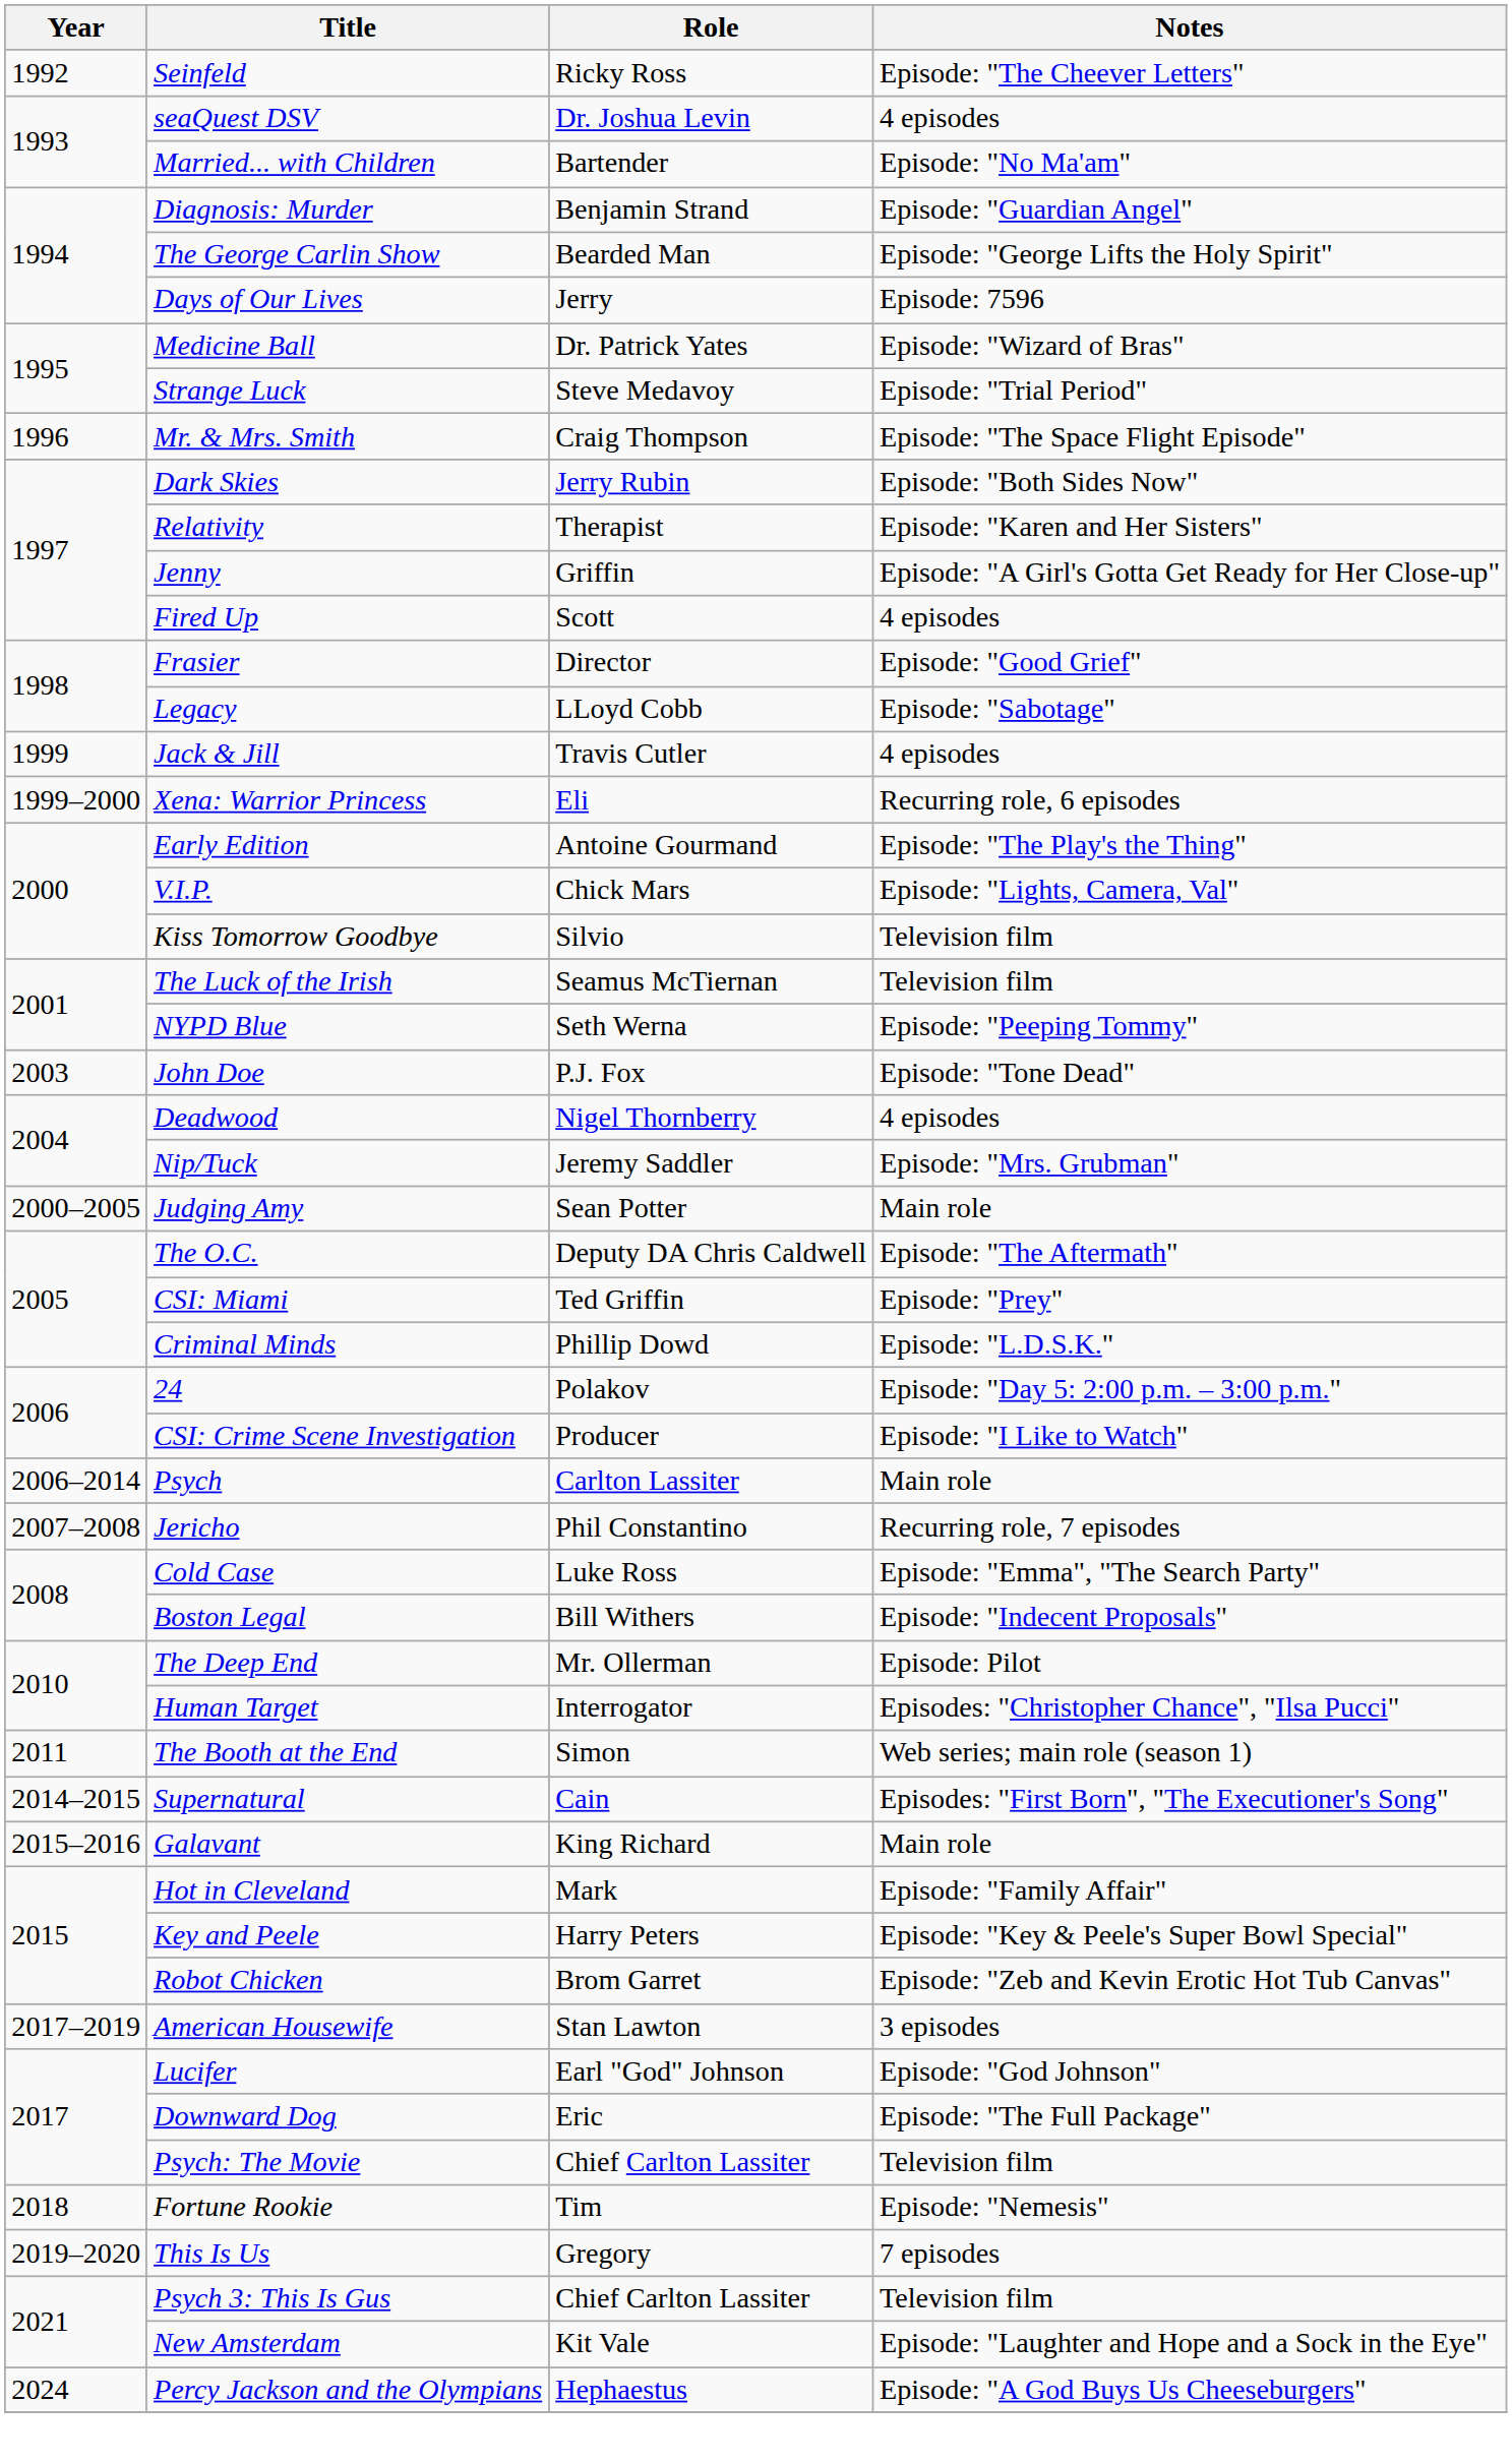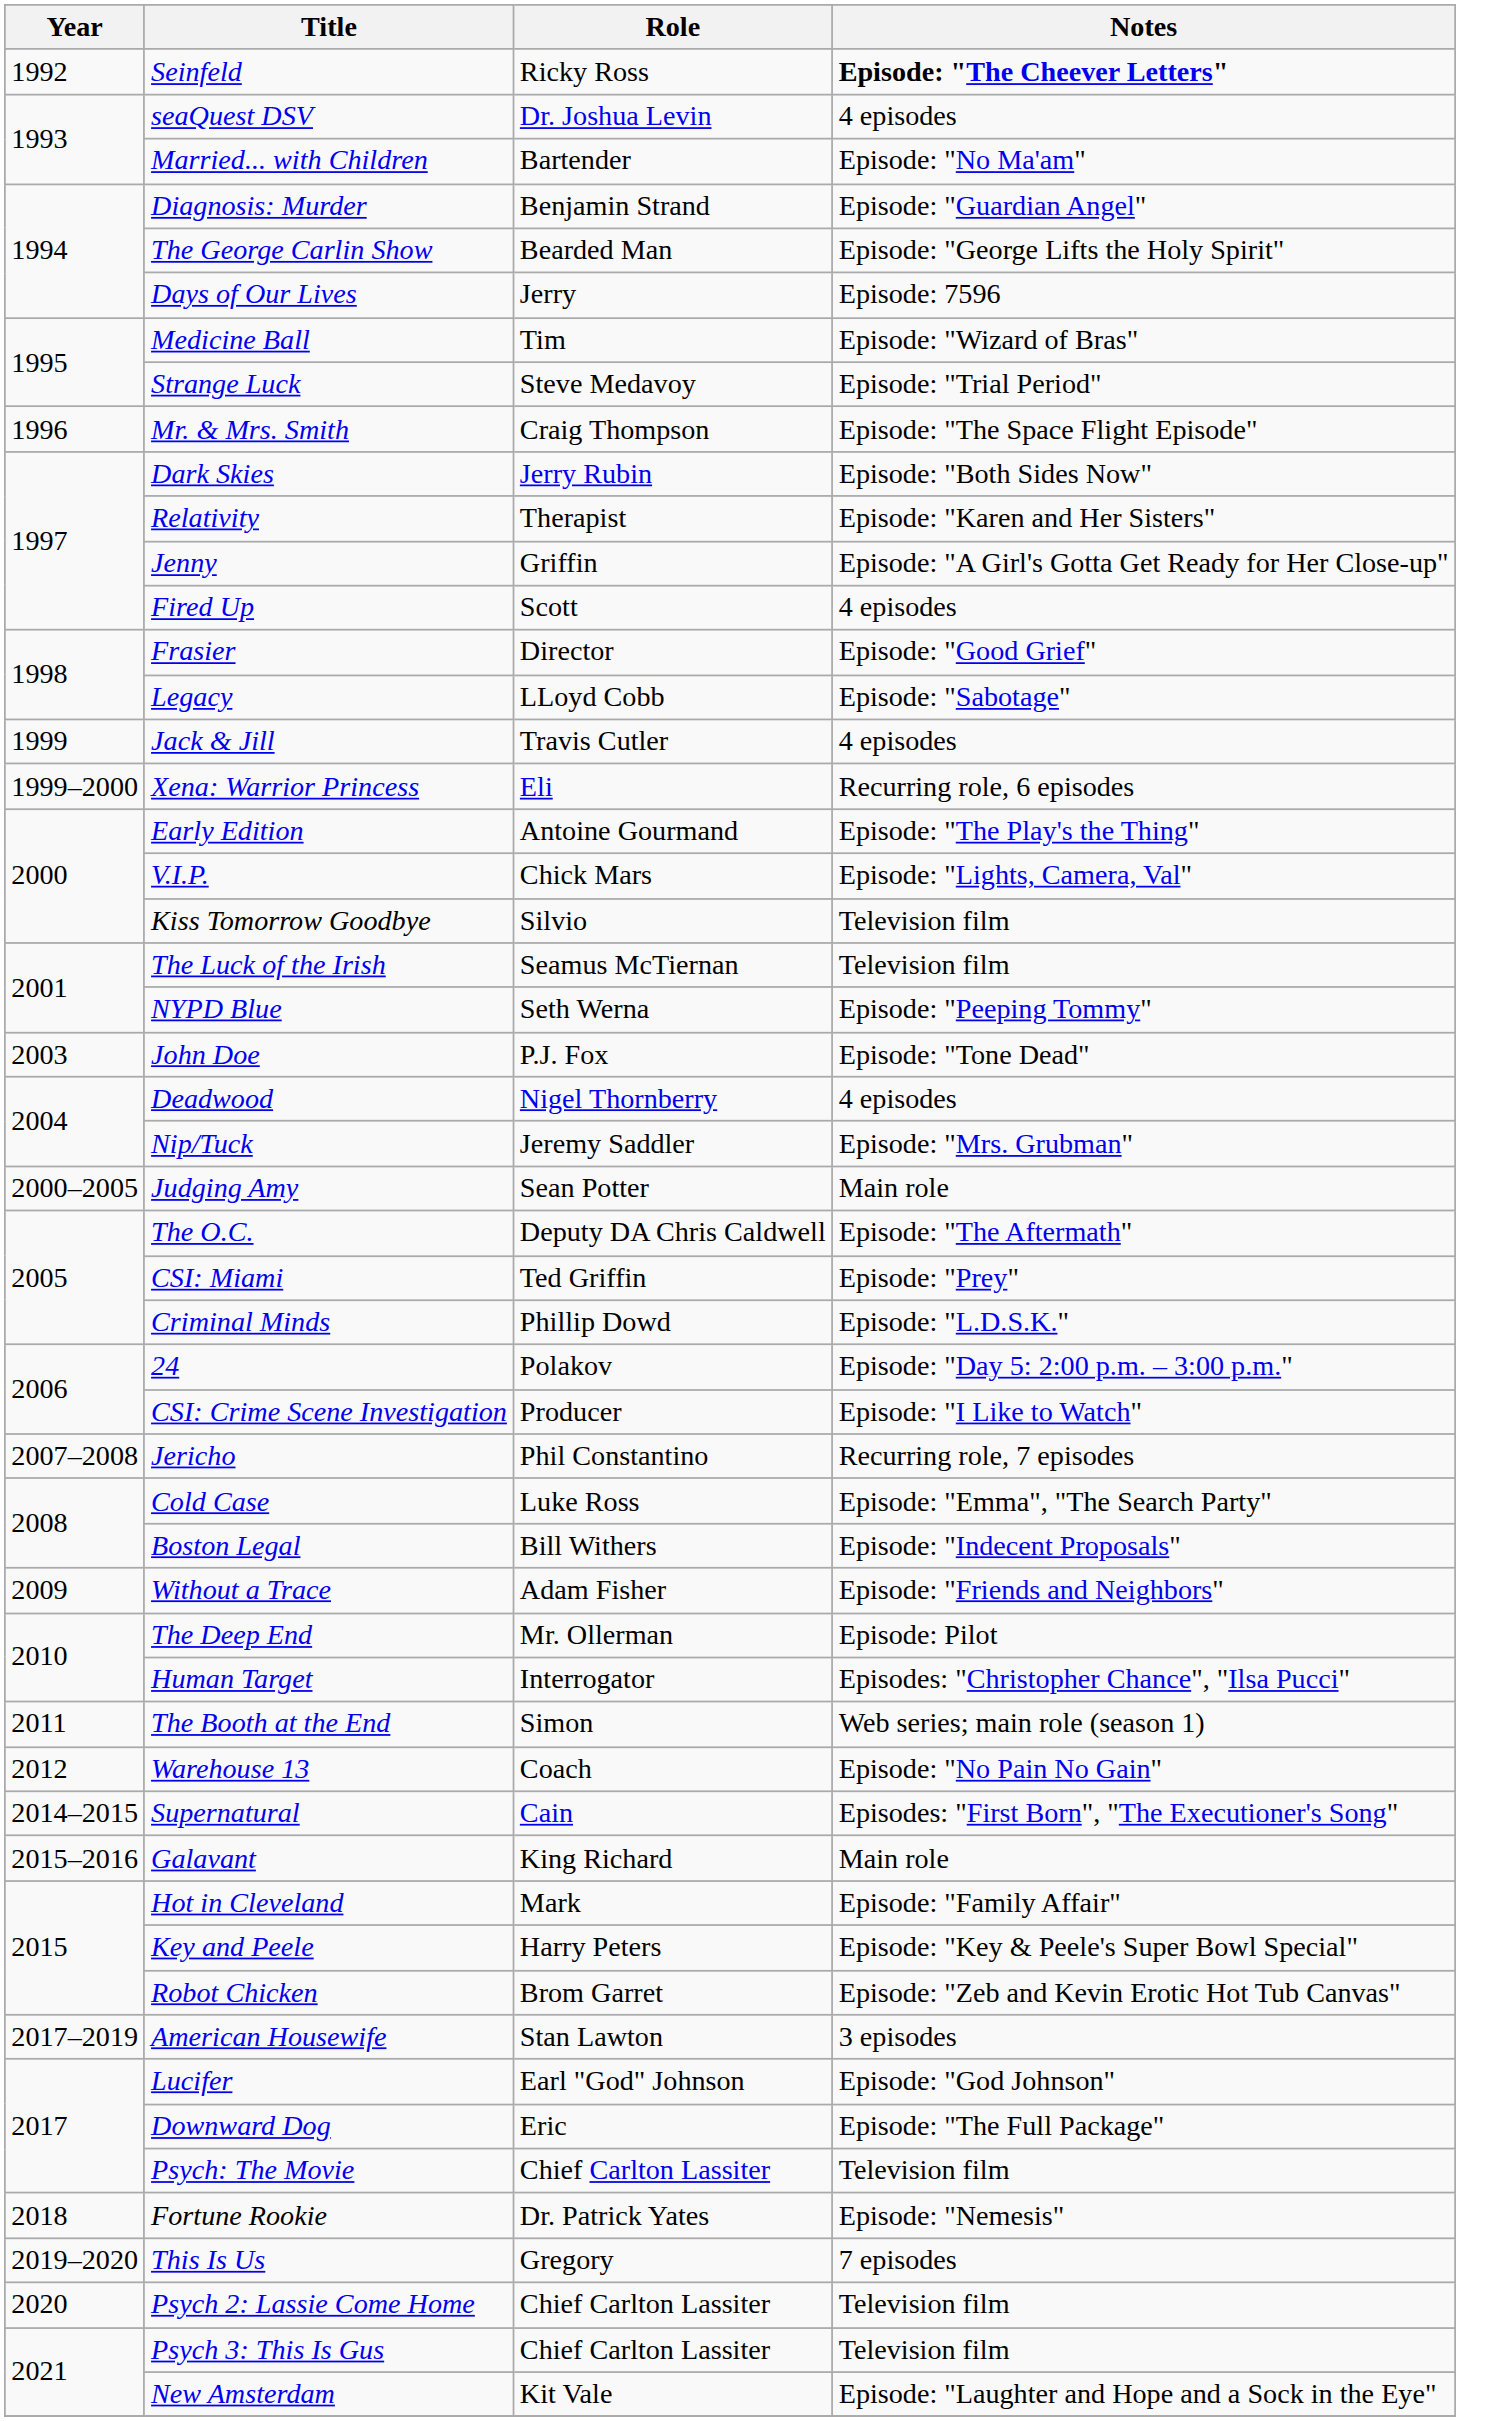 <table class="wikitable sortable">
 <tr>
 <th>Year</th>
 <th>Title</th>
 <th>Role</th>
 <th class="unsortable">Notes</th>
 </tr>
 <tr>
 <td>1992</td>
 <td><em><a href='#'>Seinfeld</a></em></td>
 <td>Ricky Ross</td>
-<td>Episode: "<a href='#'>The Cheever Letters</a>"</td>
+<td><strong>Episode: "<a href='#'>The Cheever Letters</a>"</strong></td>
 </tr>
 <tr>
 <td rowspan=2>1993</td>
 <td><em><a href='#'>seaQuest DSV</a></em></td>
 <td><a href='#'>Dr. Joshua Levin</a></td>
 <td>4 episodes</td>
 </tr>
 <tr>
 <td><em><a href='#'>Married... with Children</a></em></td>
 <td>Bartender</td>
 <td>Episode: "<a href='#'>No Ma'am</a>"</td>
 </tr>
 <tr>
 <td rowspan=3>1994</td>
 <td><em><a href='#'>Diagnosis: Murder</a></em></td>
 <td>Benjamin Strand</td>
 <td>Episode: "<a href='#'>Guardian Angel</a>"</td>
 </tr>
 <tr>
 <td><em><a href='#'>The George Carlin Show</a></em></td>
 <td>Bearded Man</td>
 <td>Episode: "George Lifts the Holy Spirit"</td>
 </tr>
 <tr>
 <td><em><a href='#'>Days of Our Lives</a></em></td>
 <td>Jerry</td>
 <td>Episode: 7596</td>
 </tr>
 <tr>
 <td rowspan=2>1995</td>
 <td><em><a href='#'>Medicine Ball</a></em></td>
-<td>Dr. Patrick Yates</td>
+<td>Tim</td>
 <td>Episode: "Wizard of Bras"</td>
 </tr>
 <tr>
 <td><em><a href='#'>Strange Luck</a></em></td>
 <td>Steve Medavoy</td>
 <td>Episode: "Trial Period"</td>
 </tr>
 <tr>
 <td>1996</td>
 <td><em><a href='#'>Mr. & Mrs. Smith</a></em></td>
 <td>Craig Thompson</td>
 <td>Episode: "The Space Flight Episode"</td>
 </tr>
 <tr>
 <td rowspan=4>1997</td>
 <td><em><a href='#'>Dark Skies</a></em></td>
 <td><a href='#'>Jerry Rubin</a></td>
 <td>Episode: "Both Sides Now"</td>
 </tr>
 <tr>
 <td><em><a href='#'>Relativity</a></em></td>
 <td>Therapist</td>
 <td>Episode: "Karen and Her Sisters"</td>
 </tr>
 <tr>
 <td><em><a href='#'>Jenny</a></em></td>
 <td>Griffin</td>
 <td>Episode: "A Girl's Gotta Get Ready for Her Close-up"</td>
 </tr>
 <tr>
 <td><em><a href='#'>Fired Up</a></em></td>
 <td>Scott</td>
 <td>4 episodes</td>
 </tr>
 <tr>
 <td rowspan=2>1998</td>
 <td><em><a href='#'>Frasier</a></em></td>
 <td>Director</td>
 <td>Episode: "<a href='#'>Good Grief</a>"</td>
 </tr>
 <tr>
 <td><em><a href='#'>Legacy</a></em></td>
 <td>LLoyd Cobb</td>
 <td>Episode:  "<a href='#'>Sabotage</a>"</td>
 </tr>
 <tr>
 <td>1999</td>
 <td><em><a href='#'>Jack & Jill</a></em></td>
 <td>Travis Cutler</td>
 <td>4 episodes</td>
 </tr>
 <tr>
 <td>1999–2000</td>
 <td><em><a href='#'>Xena: Warrior Princess</a></em></td>
 <td><a href='#'>Eli</a></td>
 <td>Recurring role, 6 episodes</td>
 </tr>
 <tr>
 <td rowspan=3>2000</td>
 <td><em><a href='#'>Early Edition</a></em></td>
 <td>Antoine Gourmand</td>
 <td>Episode: "<a href='#'>The Play's the Thing</a>"</td>
 </tr>
 <tr>
 <td><em><a href='#'>V.I.P.</a></em></td>
 <td>Chick Mars</td>
 <td>Episode: "<a href='#'>Lights, Camera, Val</a>"</td>
 </tr>
 <tr>
 <td><em>Kiss Tomorrow Goodbye</em></td>
 <td>Silvio</td>
 <td>Television film</td>
 </tr>
 <tr>
 <td rowspan=2>2001</td>
 <td><em><a href='#'>The Luck of the Irish</a></em></td>
 <td>Seamus McTiernan</td>
 <td>Television film</td>
 </tr>
 <tr>
 <td><em><a href='#'>NYPD Blue</a></em></td>
 <td>Seth Werna</td>
 <td>Episode: "<a href='#'>Peeping Tommy</a>"</td>
 </tr>
 <tr>
 <td>2003</td>
 <td><em><a href='#'>John Doe</a></em></td>
 <td>P.J. Fox</td>
 <td>Episode: "Tone Dead"</td>
 </tr>
 <tr>
 <td rowspan=2>2004</td>
 <td><em><a href='#'>Deadwood</a></em></td>
 <td><a href='#'>Nigel Thornberry</a></td>
 <td>4 episodes</td>
 </tr>
 <tr>
 <td><em><a href='#'>Nip/Tuck</a></em></td>
 <td>Jeremy Saddler</td>
 <td>Episode: "<a href='#'>Mrs. Grubman</a>"</td>
 </tr>
 <tr>
 <td>2000–2005</td>
 <td><em><a href='#'>Judging Amy</a></em></td>
 <td>Sean Potter</td>
 <td>Main role</td>
 </tr>
 <tr>
 <td rowspan=3>2005</td>
 <td><em><a href='#'>The O.C.</a></em></td>
 <td>Deputy DA Chris Caldwell</td>
 <td>Episode: "<a href='#'>The Aftermath</a>"</td>
 </tr>
 <tr>
 <td><em><a href='#'>CSI: Miami</a></em></td>
 <td>Ted Griffin</td>
 <td>Episode: "<a href='#'>Prey</a>"</td>
 </tr>
 <tr>
 <td><em><a href='#'>Criminal Minds</a></em></td>
 <td>Phillip Dowd</td>
 <td>Episode: "<a href='#'>L.D.S.K.</a>"</td>
 </tr>
 <tr>
 <td rowspan=2>2006</td>
 <td><em><a href='#'>24</a></em></td>
 <td>Polakov</td>
 <td>Episode: "<a href='#'>Day 5: 2:00 p.m. – 3:00 p.m.</a>"</td>
 </tr>
 <tr>
 <td><em><a href='#'>CSI: Crime Scene Investigation</a></em></td>
 <td>Producer</td>
 <td>Episode: "<a href='#'>I Like to Watch</a>"</td>
 </tr>
 <tr>
-<td>2006–2014</td>
-<td><em><a href='#'>Psych</a></em></td>
-<td><a href='#'>Carlton Lassiter</a></td>
-<td>Main role</td>
-</tr>
-<tr>
 <td>2007–2008</td>
 <td><em><a href='#'>Jericho</a></em></td>
 <td>Phil Constantino</td>
 <td>Recurring role, 7 episodes</td>
 </tr>
 <tr>
 <td rowspan=2>2008</td>
 <td><em><a href='#'>Cold Case</a></em></td>
 <td>Luke Ross</td>
 <td>Episode: "Emma", "The Search Party"</td>
 </tr>
 <tr>
 <td><em><a href='#'>Boston Legal</a></em></td>
 <td>Bill Withers</td>
 <td>Episode: "<a href='#'>Indecent Proposals</a>"</td>
 </tr>
 <tr>
+<td>2009</td>
+<td><em><a href='#'>Without a Trace</a></em></td>
+<td>Adam Fisher</td>
+<td>Episode: "<a href='#'>Friends and Neighbors</a>"</td>
+</tr>
+<tr>
 <td rowspan=2>2010</td>
 <td><em><a href='#'>The Deep End</a></em></td>
 <td>Mr. Ollerman</td>
 <td>Episode: Pilot</td>
 </tr>
 <tr>
 <td><em><a href='#'>Human Target</a></em></td>
 <td>Interrogator</td>
 <td>Episodes: "<a href='#'>Christopher Chance</a>", "<a href='#'>Ilsa Pucci</a>"</td>
 </tr>
 <tr>
 <td>2011</td>
 <td><em><a href='#'>The Booth at the End</a></em></td>
 <td>Simon</td>
 <td>Web series; main role (season 1)</td>
+</tr>
+<tr>
+<td>2012</td>
+<td><em><a href='#'>Warehouse 13</a></em></td>
+<td>Coach</td>
+<td>Episode: "<a href='#'>No Pain No Gain</a>"</td>
 </tr>
 <tr>
 <td>2014–2015</td>
 <td><em><a href='#'>Supernatural</a></em></td>
 <td><a href='#'>Cain</a></td>
 <td>Episodes: "<a href='#'>First Born</a>", "<a href='#'>The Executioner's Song</a>"</td>
 </tr>
 <tr>
 <td>2015–2016</td>
 <td><em><a href='#'>Galavant</a></em></td>
 <td>King Richard</td>
 <td>Main role</td>
 </tr>
 <tr>
 <td rowspan=3>2015</td>
 <td><em><a href='#'>Hot in Cleveland</a></em></td>
 <td>Mark</td>
 <td>Episode: "Family Affair"</td>
 </tr>
 <tr>
 <td><em><a href='#'>Key and Peele</a></em></td>
 <td>Harry Peters</td>
 <td>Episode: "Key & Peele's Super Bowl Special"</td>
 </tr>
 <tr>
 <td><em><a href='#'>Robot Chicken</a></em></td>
 <td>Brom Garret</td>
 <td>Episode: "Zeb and Kevin Erotic Hot Tub Canvas"</td>
 </tr>
 <tr>
 <td>2017–2019</td>
 <td><em><a href='#'>American Housewife</a></em></td>
 <td>Stan Lawton</td>
 <td>3 episodes</td>
 </tr>
 <tr>
 <td rowspan=3>2017</td>
 <td><em><a href='#'>Lucifer</a></em></td>
 <td>Earl "God" Johnson</td>
 <td>Episode: "God Johnson"</td>
 </tr>
 <tr>
 <td><em><a href='#'>Downward Dog</a></em></td>
 <td>Eric</td>
 <td>Episode: "The Full Package"</td>
 </tr>
 <tr>
 <td><em><a href='#'>Psych: The Movie</a></em></td>
 <td>Chief <a href='#'>Carlton Lassiter</a></td>
 <td>Television film</td>
 </tr>
 <tr>
 <td>2018</td>
 <td><em>Fortune Rookie</em></td>
-<td>Tim</td>
+<td>Dr. Patrick Yates</td>
 <td>Episode: "Nemesis"</td>
 </tr>
 <tr>
 <td>2019–2020</td>
 <td><em><a href='#'>This Is Us</a></em></td>
 <td>Gregory</td>
 <td>7 episodes</td>
+</tr>
+<tr>
+<td>2020</td>
+<td><em><a href='#'>Psych 2: Lassie Come Home</a></em></td>
+<td>Chief Carlton Lassiter</td>
+<td>Television film</td>
 </tr>
 <tr>
 <td rowspan=2>2021</td>
 <td><em><a href='#'>Psych 3: This Is Gus</a></em></td>
 <td>Chief Carlton Lassiter</td>
 <td>Television film</td>
 </tr>
 <tr>
 <td><em><a href='#'>New Amsterdam</a></em></td>
 <td>Kit Vale</td>
 <td>Episode: "Laughter and Hope and a Sock in the Eye"</td>
 </tr>
 <tr>
-<td>2024</td>
-<td><em><a href='#'>Percy Jackson and the Olympians</a></em></td>
-<td><a href='#'>Hephaestus</a></td>
-<td>Episode: "<a href='#'>A God Buys Us Cheeseburgers</a>"</td>
-</tr>
-<tr>
 </tr>
 </table>
